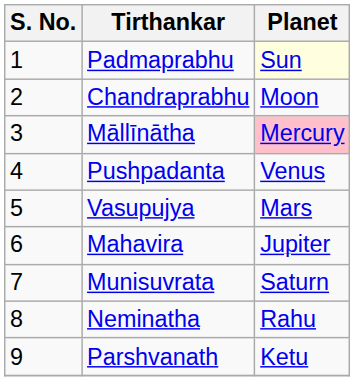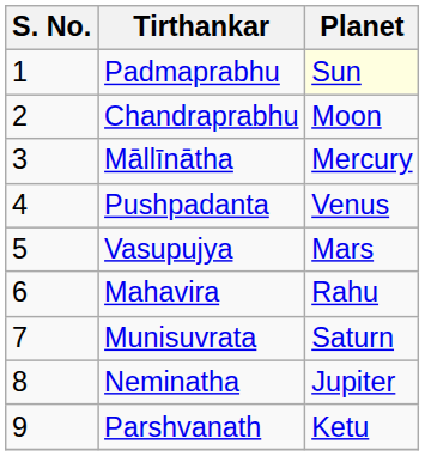 <table class="wikitable">
 <tr>
 <th>S. No.</th>
 <th>Tirthankar</th>
 <th>Planet</th>
 </tr>
 <tr>
 <td>1</td>
 <td><a href='#'>Padmaprabhu</a></td>
 <td style="background: lightyellow;"><a href='#'>Sun</a></td>
 </tr>
 <tr>
 <td>2</td>
 <td><a href='#'>Chandraprabhu</a></td>
 <td><a href='#'>Moon</a></td>
 </tr>
 <tr>
 <td>3</td>
 <td><a href='#'>Māllīnātha</a></td>
-<td style="background: pink;"><a href='#'>Mercury</a></td>
+<td><a href='#'>Mercury</a></td>
 </tr>
 <tr>
 <td>4</td>
 <td><a href='#'>Pushpadanta</a></td>
 <td><a href='#'>Venus</a></td>
 </tr>
 <tr>
 <td>5</td>
 <td><a href='#'>Vasupujya</a></td>
 <td><a href='#'>Mars</a></td>
 </tr>
 <tr>
 <td>6</td>
 <td><a href='#'>Mahavira</a></td>
-<td><a href='#'>Jupiter</a></td>
+<td><a href='#'>Rahu</a></td>
 </tr>
 <tr>
 <td>7</td>
 <td><a href='#'>Munisuvrata</a></td>
 <td><a href='#'>Saturn</a></td>
 </tr>
 <tr>
 <td>8</td>
 <td><a href='#'>Neminatha</a></td>
-<td><a href='#'>Rahu</a></td>
+<td><a href='#'>Jupiter</a></td>
 </tr>
 <tr>
 <td>9</td>
 <td><a href='#'>Parshvanath</a></td>
 <td><a href='#'>Ketu</a></td>
 </tr>
 <tr>
 </tr>
 </table>
